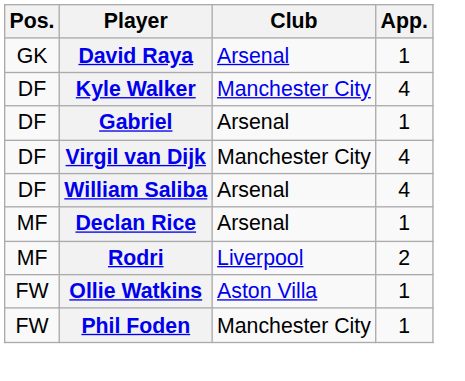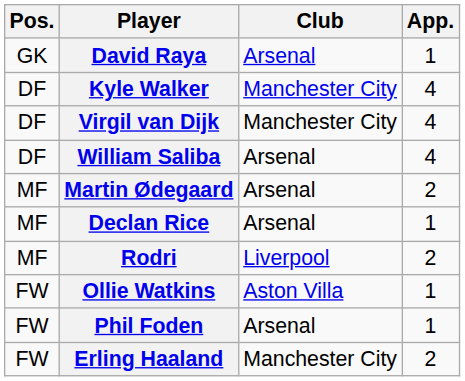 <table class="wikitable plainrowheaders" style="text-align: left">
 <tr>
 <th scope="col">Pos.</th>
 <th scope="col">Player</th>
 <th scope="col">Club</th>
 <th scope="col">App.</th>
 </tr>
 <tr>
 <td style="text-align:center">GK</td>
 <th scope="row"><a href='#'>David Raya</a></th>
 <td><a href='#'>Arsenal</a></td>
 <td style="text-align:center">1</td>
 </tr>
 <tr>
 <td style="text-align:center">DF</td>
 <th scope="row"><a href='#'>Kyle Walker</a> </th>
 <td><a href='#'>Manchester City</a></td>
 <td style="text-align:center">4</td>
 </tr>
 <tr>
 <td style="text-align:center">DF</td>
-<th scope="row"><a href='#'>Gabriel</a></th>
-<td>Arsenal</td>
-<td style="text-align:center">1</td>
-</tr>
-<tr>
-<td style="text-align:center">DF</td>
 <th scope="row"><a href='#'>Virgil van Dijk</a> </th>
 <td>Manchester City</td>
 <td style="text-align:center">4</td>
 </tr>
 <tr>
 <td style="text-align:center">DF</td>
 <th scope="row"><a href='#'>William Saliba</a> </th>
 <td>Arsenal</td>
 <td style="text-align:center">4</td>
+</tr>
+<tr>
+<td style="text-align:center">MF</td>
+<th scope="row"><a href='#'>Martin Ødegaard</a> </th>
+<td>Arsenal</td>
+<td style="text-align:center">2</td>
 </tr>
 <tr>
 <td style="text-align:center">MF</td>
 <th scope="row"><a href='#'>Declan Rice</a></th>
 <td>Arsenal</td>
 <td style="text-align:center">1</td>
 </tr>
 <tr>
 <td style="text-align:center">MF</td>
 <th scope="row"><a href='#'>Rodri</a> </th>
 <td><a href='#'>Liverpool</a></td>
 <td style="text-align:center">2</td>
 </tr>
 <tr>
 <td style="text-align:center">FW</td>
 <th scope="row"><a href='#'>Ollie Watkins</a></th>
 <td><a href='#'>Aston Villa</a></td>
 <td style="text-align:center">1</td>
 </tr>
 <tr>
 <td style="text-align:center">FW</td>
 <th scope="row"><a href='#'>Phil Foden</a></th>
-<td>Manchester City</td>
+<td>Arsenal</td>
 <td style="text-align:center">1</td>
 </tr>
+<tr>
+<td style="text-align:center">FW</td>
+<th scope="row"><a href='#'>Erling Haaland</a> </th>
+<td>Manchester City</td>
+<td style="text-align:center">2</td>
+</tr>
 </table>
